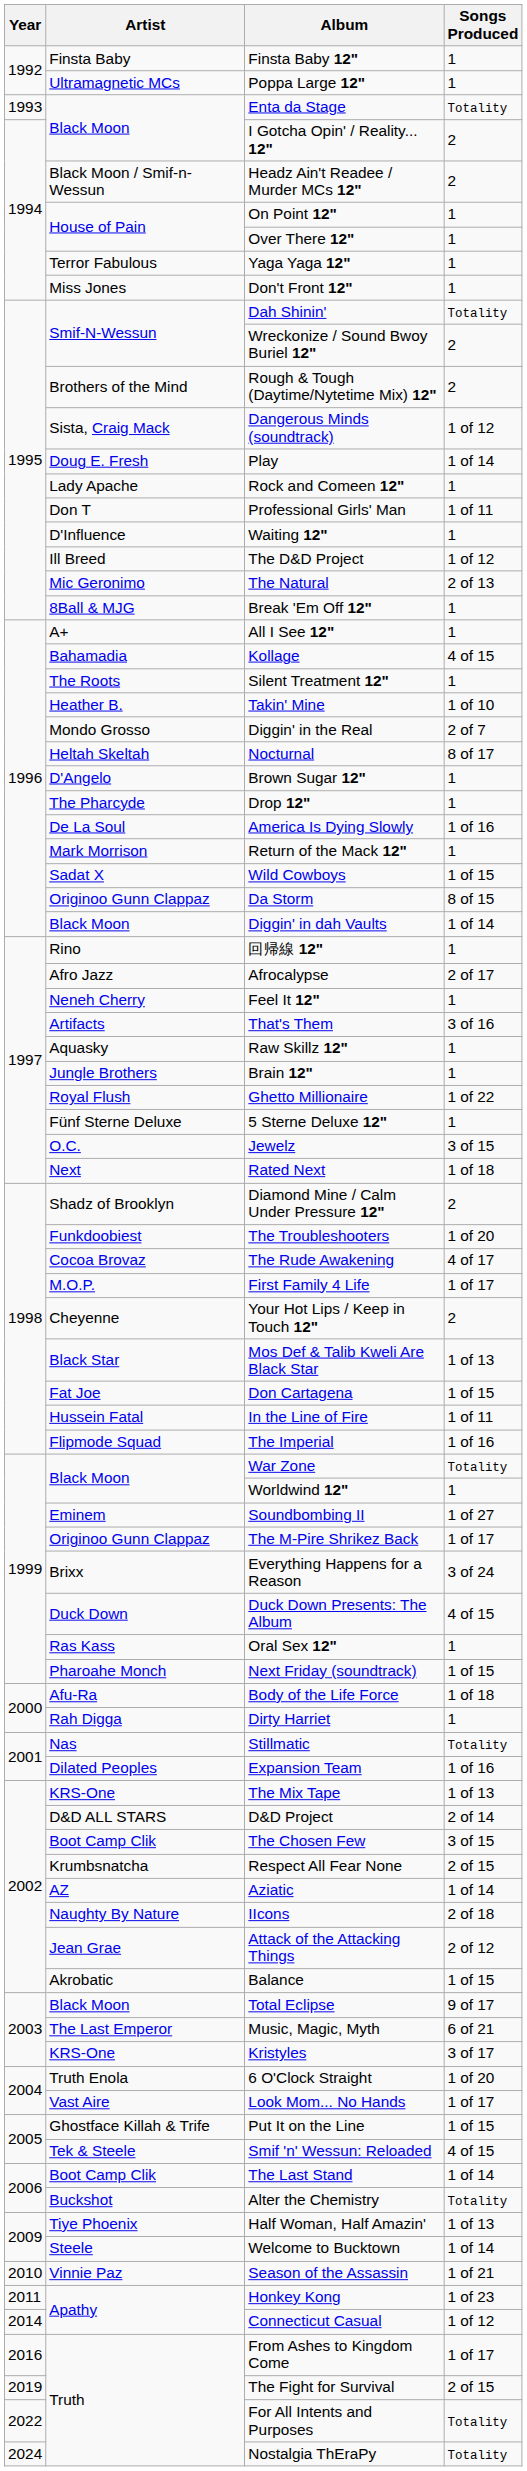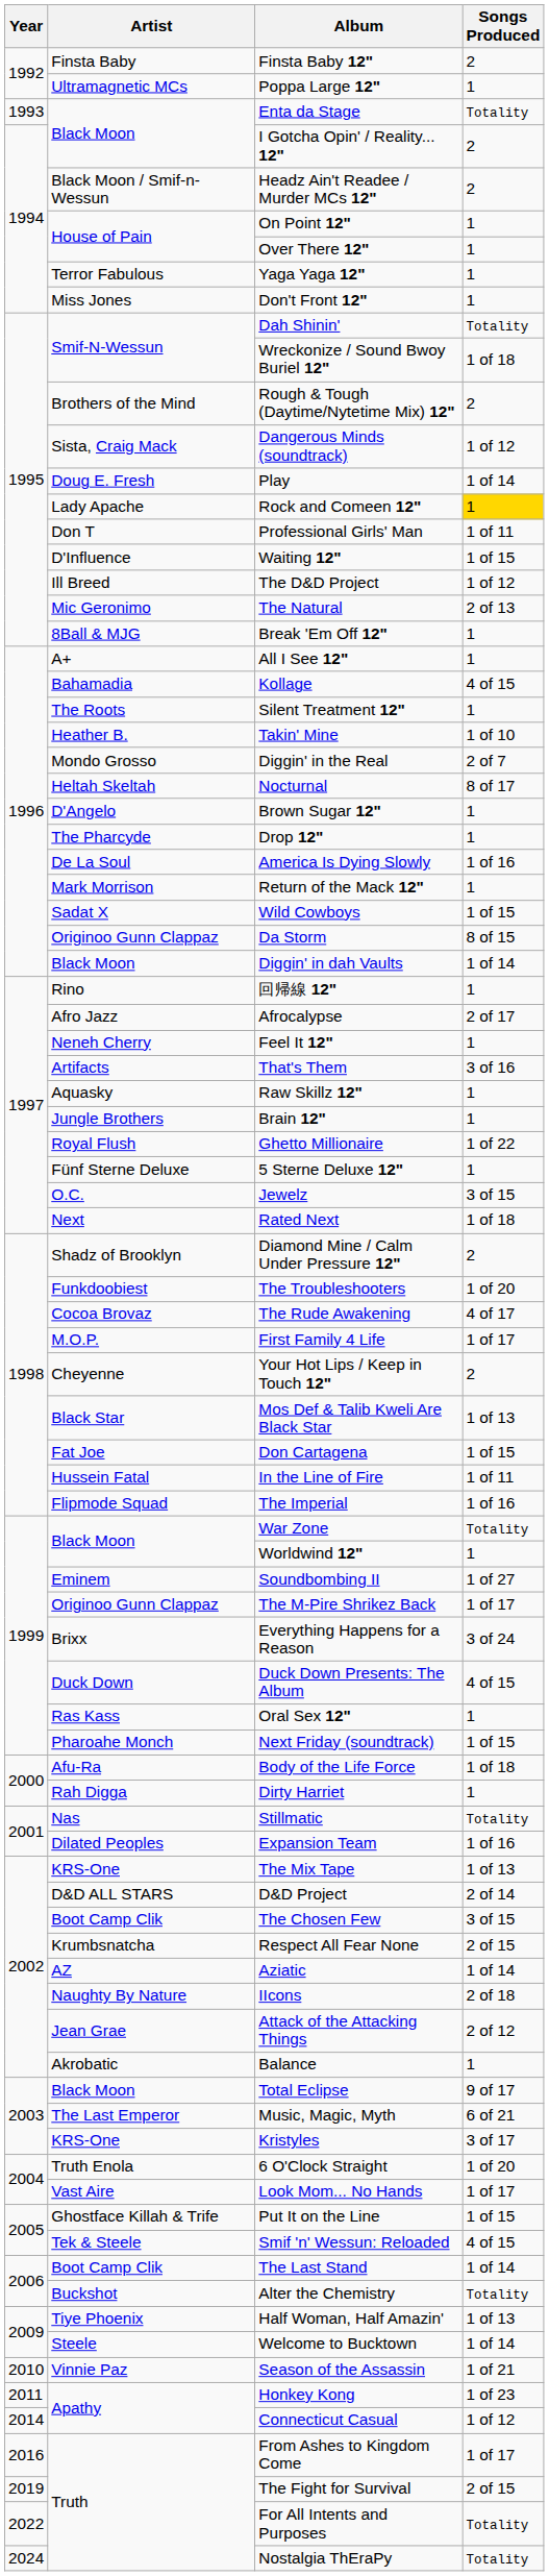 <table class="wikitable">
 <tr>
 <th align="center" width="20">Year</th>
 <th align="center" width="200">Artist</th>
 <th align="center" width="200">Album</th>
 <th align="center" width="60">Songs Produced</th>
 </tr>
 <tr>
 <td rowspan="2">1992</td>
 <td>Finsta Baby</td>
 <td>Finsta Baby <strong>12"</strong></td>
-<td>1</td>
+<td>2</td>
 </tr>
 <tr>
 <td><a href='#'>Ultramagnetic MCs</a></td>
 <td>Poppa Large <strong>12"</strong></td>
 <td>1</td>
 </tr>
 <tr>
 <td rowspan="1">1993</td>
 <td rowspan="2"><a href='#'>Black Moon</a></td>
 <td><a href='#'>Enta da Stage</a></td>
 <td><code>Totality</code></td>
 </tr>
 <tr>
 <td rowspan="6">1994</td>
 <td>I Gotcha Opin' / Reality... <strong>12"</strong></td>
 <td>2</td>
 </tr>
 <tr>
 <td>Black Moon / Smif-n-Wessun</td>
 <td>Headz Ain't Readee / Murder MCs <strong>12"</strong></td>
 <td>2</td>
 </tr>
 <tr>
 <td rowspan="2"><a href='#'>House of Pain</a></td>
 <td>On Point <strong>12"</strong></td>
 <td>1</td>
 </tr>
 <tr>
 <td>Over There <strong>12"</strong></td>
 <td>1</td>
 </tr>
 <tr>
 <td>Terror Fabulous</td>
 <td>Yaga Yaga <strong>12"</strong></td>
 <td>1</td>
 </tr>
 <tr>
 <td>Miss Jones</td>
 <td>Don't Front <strong>12"</strong></td>
 <td>1</td>
 </tr>
 <tr>
 <td rowspan="11">1995</td>
 <td rowspan="2"><a href='#'>Smif-N-Wessun</a></td>
 <td><a href='#'>Dah Shinin'</a></td>
 <td><code>Totality</code></td>
 </tr>
 <tr>
 <td>Wreckonize / Sound Bwoy Buriel <strong>12"</strong></td>
-<td>2</td>
+<td>1 of 18</td>
 </tr>
 <tr>
 <td>Brothers of the Mind</td>
 <td>Rough & Tough (Daytime/Nytetime Mix) <strong>12"</strong></td>
 <td>2</td>
 </tr>
 <tr>
 <td>Sista, <a href='#'>Craig Mack</a></td>
 <td><a href='#'>Dangerous Minds (soundtrack)</a></td>
 <td>1 of 12</td>
 </tr>
 <tr>
 <td><a href='#'>Doug E. Fresh</a></td>
 <td>Play</td>
 <td>1 of 14</td>
 </tr>
 <tr>
 <td>Lady Apache</td>
 <td>Rock and Comeen <strong>12"</strong></td>
-<td>1</td>
+<td style="background: gold;">1</td>
 </tr>
 <tr>
 <td>Don T</td>
 <td>Professional Girls' Man</td>
 <td>1 of 11</td>
 </tr>
 <tr>
 <td>D'Influence</td>
 <td>Waiting <strong>12"</strong></td>
-<td>1</td>
+<td>1 of 15</td>
 </tr>
 <tr>
 <td>Ill Breed</td>
 <td>The D&D Project</td>
 <td>1 of 12</td>
 </tr>
 <tr>
 <td><a href='#'>Mic Geronimo</a></td>
 <td><a href='#'>The Natural</a></td>
 <td>2 of 13</td>
 </tr>
 <tr>
 <td><a href='#'>8Ball & MJG</a></td>
 <td>Break 'Em Off <strong>12"</strong></td>
 <td>1</td>
 </tr>
 <tr>
 <td rowspan="13">1996</td>
 <td>A+</td>
 <td>All I See <strong>12"</strong></td>
 <td>1</td>
 </tr>
 <tr>
 <td><a href='#'>Bahamadia</a></td>
 <td><a href='#'>Kollage</a></td>
 <td>4 of 15</td>
 </tr>
 <tr>
 <td><a href='#'>The Roots</a></td>
 <td>Silent Treatment <strong>12"</strong></td>
 <td>1</td>
 </tr>
 <tr>
 <td><a href='#'>Heather B.</a></td>
 <td><a href='#'>Takin' Mine</a></td>
 <td>1 of 10</td>
 </tr>
 <tr>
 <td>Mondo Grosso</td>
 <td>Diggin' in the Real</td>
 <td>2 of 7</td>
 </tr>
 <tr>
 <td><a href='#'>Heltah Skeltah</a></td>
 <td><a href='#'>Nocturnal</a></td>
 <td>8 of 17</td>
 </tr>
 <tr>
 <td><a href='#'>D'Angelo</a></td>
 <td>Brown Sugar <strong>12"</strong></td>
 <td>1</td>
 </tr>
 <tr>
 <td><a href='#'>The Pharcyde</a></td>
 <td>Drop <strong>12"</strong></td>
 <td>1</td>
 </tr>
 <tr>
 <td><a href='#'>De La Soul</a></td>
 <td><a href='#'>America Is Dying Slowly</a></td>
 <td>1 of 16</td>
 </tr>
 <tr>
 <td><a href='#'>Mark Morrison</a></td>
 <td>Return of the Mack <strong>12"</strong></td>
 <td>1</td>
 </tr>
 <tr>
 <td><a href='#'>Sadat X</a></td>
 <td><a href='#'>Wild Cowboys</a></td>
 <td>1 of 15</td>
 </tr>
 <tr>
 <td><a href='#'>Originoo Gunn Clappaz</a></td>
 <td><a href='#'>Da Storm</a></td>
 <td>8 of 15</td>
 </tr>
 <tr>
 <td><a href='#'>Black Moon</a></td>
 <td><a href='#'>Diggin' in dah Vaults</a></td>
 <td>1 of 14</td>
 </tr>
 <tr>
 <td rowspan="10">1997</td>
 <td>Rino</td>
 <td>回帰線 <strong>12"</strong></td>
 <td>1</td>
 </tr>
 <tr>
 <td>Afro Jazz</td>
 <td>Afrocalypse</td>
 <td>2 of 17</td>
 </tr>
 <tr>
 <td><a href='#'>Neneh Cherry</a></td>
 <td>Feel It <strong>12"</strong></td>
 <td>1</td>
 </tr>
 <tr>
 <td><a href='#'>Artifacts</a></td>
 <td><a href='#'>That's Them</a></td>
 <td>3 of 16</td>
 </tr>
 <tr>
 <td>Aquasky</td>
 <td>Raw Skillz <strong>12"</strong></td>
 <td>1</td>
 </tr>
 <tr>
 <td><a href='#'>Jungle Brothers</a></td>
 <td>Brain <strong>12"</strong></td>
 <td>1</td>
 </tr>
 <tr>
 <td><a href='#'>Royal Flush</a></td>
 <td><a href='#'>Ghetto Millionaire</a></td>
 <td>1 of 22</td>
 </tr>
 <tr>
 <td>Fünf Sterne Deluxe</td>
 <td>5 Sterne Deluxe <strong>12"</strong></td>
 <td>1</td>
 </tr>
 <tr>
 <td><a href='#'>O.C.</a></td>
 <td><a href='#'>Jewelz</a></td>
 <td>3 of 15</td>
 </tr>
 <tr>
 <td><a href='#'>Next</a></td>
 <td><a href='#'>Rated Next</a></td>
 <td>1 of 18</td>
 </tr>
 <tr>
 <td rowspan="9">1998</td>
 <td>Shadz of Brooklyn</td>
 <td>Diamond Mine / Calm Under Pressure <strong>12"</strong></td>
 <td>2</td>
 </tr>
 <tr>
 <td><a href='#'>Funkdoobiest</a></td>
 <td><a href='#'>The Troubleshooters</a></td>
 <td>1 of 20</td>
 </tr>
 <tr>
 <td><a href='#'>Cocoa Brovaz</a></td>
 <td><a href='#'>The Rude Awakening</a></td>
 <td>4 of 17</td>
 </tr>
 <tr>
 <td><a href='#'>M.O.P.</a></td>
 <td><a href='#'>First Family 4 Life</a></td>
 <td>1 of 17</td>
 </tr>
 <tr>
 <td>Cheyenne</td>
 <td>Your Hot Lips / Keep in Touch <strong>12"</strong></td>
 <td>2</td>
 </tr>
 <tr>
 <td><a href='#'>Black Star</a></td>
 <td><a href='#'>Mos Def & Talib Kweli Are Black Star</a></td>
 <td>1 of 13</td>
 </tr>
 <tr>
 <td><a href='#'>Fat Joe</a></td>
 <td><a href='#'>Don Cartagena</a></td>
 <td>1 of 15</td>
 </tr>
 <tr>
 <td><a href='#'>Hussein Fatal</a></td>
 <td><a href='#'>In the Line of Fire</a></td>
 <td>1 of 11</td>
 </tr>
 <tr>
 <td><a href='#'>Flipmode Squad</a></td>
 <td><a href='#'>The Imperial</a></td>
 <td>1 of 16</td>
 </tr>
 <tr>
 <td rowspan="8">1999</td>
 <td rowspan="2"><a href='#'>Black Moon</a></td>
 <td><a href='#'>War Zone</a></td>
 <td><code>Totality</code></td>
 </tr>
 <tr>
 <td>Worldwind <strong>12"</strong></td>
 <td>1</td>
 </tr>
 <tr>
 <td><a href='#'>Eminem</a></td>
 <td><a href='#'>Soundbombing II</a></td>
 <td>1 of 27</td>
 </tr>
 <tr>
 <td><a href='#'>Originoo Gunn Clappaz</a></td>
 <td><a href='#'>The M-Pire Shrikez Back</a></td>
 <td>1 of 17</td>
 </tr>
 <tr>
 <td>Brixx</td>
 <td>Everything Happens for a Reason</td>
 <td>3 of 24</td>
 </tr>
 <tr>
 <td><a href='#'>Duck Down</a></td>
 <td><a href='#'>Duck Down Presents: The Album</a></td>
 <td>4 of 15</td>
 </tr>
 <tr>
 <td><a href='#'>Ras Kass</a></td>
 <td>Oral Sex <strong>12"</strong></td>
 <td>1</td>
 </tr>
 <tr>
 <td><a href='#'>Pharoahe Monch</a></td>
 <td><a href='#'>Next Friday (soundtrack)</a></td>
 <td>1 of 15</td>
 </tr>
 <tr>
 <td rowspan="2">2000</td>
 <td><a href='#'>Afu-Ra</a></td>
 <td><a href='#'>Body of the Life Force</a></td>
 <td>1 of 18</td>
 </tr>
 <tr>
 <td><a href='#'>Rah Digga</a></td>
 <td><a href='#'>Dirty Harriet</a></td>
 <td>1</td>
 </tr>
 <tr>
 <td rowspan="2">2001</td>
 <td><a href='#'>Nas</a></td>
 <td><a href='#'>Stillmatic</a></td>
 <td><code>Totality</code></td>
 </tr>
 <tr>
 <td><a href='#'>Dilated Peoples</a></td>
 <td><a href='#'>Expansion Team</a></td>
 <td>1 of 16</td>
 </tr>
 <tr>
 <td rowspan="8">2002</td>
 <td><a href='#'>KRS-One</a></td>
 <td><a href='#'>The Mix Tape</a></td>
 <td>1 of 13</td>
 </tr>
 <tr>
 <td>D&D ALL STARS</td>
 <td>D&D Project</td>
 <td>2 of 14</td>
 </tr>
 <tr>
 <td><a href='#'>Boot Camp Clik</a></td>
 <td><a href='#'>The Chosen Few</a></td>
 <td>3 of 15</td>
 </tr>
 <tr>
 <td>Krumbsnatcha</td>
 <td>Respect All Fear None</td>
 <td>2 of 15</td>
 </tr>
 <tr>
 <td><a href='#'>AZ</a></td>
 <td><a href='#'>Aziatic</a></td>
 <td>1 of 14</td>
 </tr>
 <tr>
 <td><a href='#'>Naughty By Nature</a></td>
 <td><a href='#'>IIcons</a></td>
 <td>2 of 18</td>
 </tr>
 <tr>
 <td><a href='#'>Jean Grae</a></td>
 <td><a href='#'>Attack of the Attacking Things</a></td>
 <td>2 of 12</td>
 </tr>
 <tr>
 <td>Akrobatic</td>
 <td>Balance</td>
-<td>1 of 15</td>
+<td>1</td>
 </tr>
 <tr>
 <td rowspan="3">2003</td>
 <td><a href='#'>Black Moon</a></td>
 <td><a href='#'>Total Eclipse</a></td>
 <td>9 of 17</td>
 </tr>
 <tr>
 <td><a href='#'>The Last Emperor</a></td>
 <td>Music, Magic, Myth</td>
 <td>6 of 21</td>
 </tr>
 <tr>
 <td><a href='#'>KRS-One</a></td>
 <td><a href='#'>Kristyles</a></td>
 <td>3 of 17</td>
 </tr>
 <tr>
 <td rowspan="2">2004</td>
 <td>Truth Enola</td>
 <td>6 O'Clock Straight</td>
 <td>1 of 20</td>
 </tr>
 <tr>
 <td><a href='#'>Vast Aire</a></td>
 <td><a href='#'>Look Mom... No Hands</a></td>
 <td>1 of 17</td>
 </tr>
 <tr>
 <td rowspan="2">2005</td>
 <td>Ghostface Killah & Trife</td>
 <td>Put It on the Line</td>
 <td>1 of 15</td>
 </tr>
 <tr>
 <td><a href='#'>Tek & Steele</a></td>
 <td><a href='#'>Smif 'n' Wessun: Reloaded</a></td>
 <td>4 of 15</td>
 </tr>
 <tr>
 <td rowspan="2">2006</td>
 <td><a href='#'>Boot Camp Clik</a></td>
 <td><a href='#'>The Last Stand</a></td>
 <td>1 of 14</td>
 </tr>
 <tr>
 <td><a href='#'>Buckshot</a></td>
 <td>Alter the Chemistry</td>
 <td><code>Totality</code></td>
 </tr>
 <tr>
 <td rowspan="2">2009</td>
 <td><a href='#'>Tiye Phoenix</a></td>
 <td>Half Woman, Half Amazin'</td>
 <td>1 of 13</td>
 </tr>
 <tr>
 <td><a href='#'>Steele</a></td>
 <td>Welcome to Bucktown</td>
 <td>1 of 14</td>
 </tr>
 <tr>
 <td rowspan="1">2010</td>
 <td><a href='#'>Vinnie Paz</a></td>
 <td><a href='#'>Season of the Assassin</a></td>
 <td>1 of 21</td>
 </tr>
 <tr>
 <td rowspan="1">2011</td>
 <td rowspan="2"><a href='#'>Apathy</a></td>
 <td><a href='#'>Honkey Kong</a></td>
 <td>1 of 23</td>
 </tr>
 <tr>
 <td rowspan="1">2014</td>
 <td><a href='#'>Connecticut Casual</a></td>
 <td>1 of 12</td>
 </tr>
 <tr>
 <td>2016</td>
 <td rowspan="4">Truth</td>
 <td>From Ashes to Kingdom Come</td>
 <td>1 of 17</td>
 </tr>
 <tr>
 <td>2019</td>
 <td>The Fight for Survival</td>
 <td>2 of 15</td>
 </tr>
 <tr>
 <td>2022</td>
 <td>For All Intents and Purposes</td>
 <td><code>Totality</code></td>
 </tr>
 <tr>
 <td>2024</td>
 <td>Nostalgia ThEraPy</td>
 <td><code>Totality</code></td>
 </tr>
 </table>
